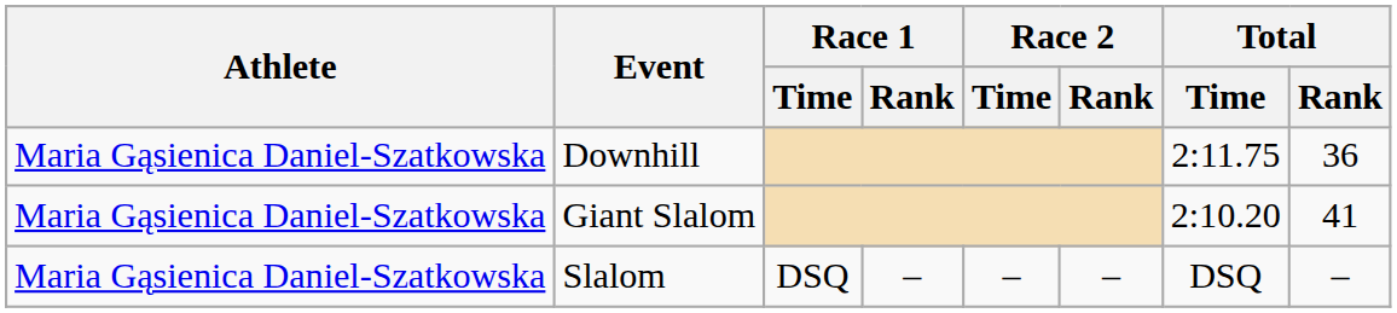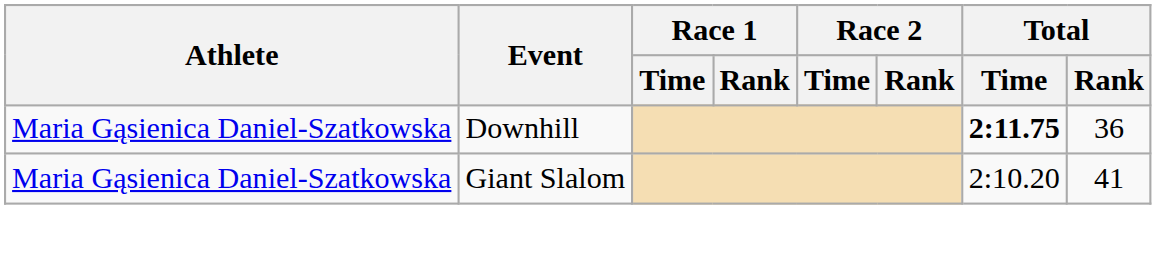 <table class="wikitable" style="font-size:90%">
 <tr>
 <th rowspan="2">Athlete</th>
 <th rowspan="2">Event</th>
 <th colspan="2">Race 1</th>
 <th colspan="2">Race 2</th>
 <th colspan="2">Total</th>
 </tr>
 <tr>
 <th>Time</th>
 <th>Rank</th>
 <th>Time</th>
 <th>Rank</th>
 <th>Time</th>
 <th>Rank</th>
 </tr>
 <tr>
 <td><a href='#'>Maria Gąsienica Daniel-Szatkowska</a></td>
 <td>Downhill</td>
 <td colspan="4" bgcolor="wheat"></td>
-<td align="center">2:11.75</td>
+<td align="center"><strong>2:11.75</strong></td>
 <td align="center">36</td>
 </tr>
 <tr>
 <td><a href='#'>Maria Gąsienica Daniel-Szatkowska</a></td>
 <td>Giant Slalom</td>
 <td colspan="4" bgcolor="wheat"></td>
 <td align="center">2:10.20</td>
 <td align="center">41</td>
 </tr>
-<tr>
-<td><a href='#'>Maria Gąsienica Daniel-Szatkowska</a></td>
-<td>Slalom</td>
-<td align="center">DSQ</td>
-<td align="center">–</td>
-<td align="center">–</td>
-<td align="center">–</td>
-<td align="center">DSQ</td>
-<td align="center">–</td>
-</tr>
 </table>
